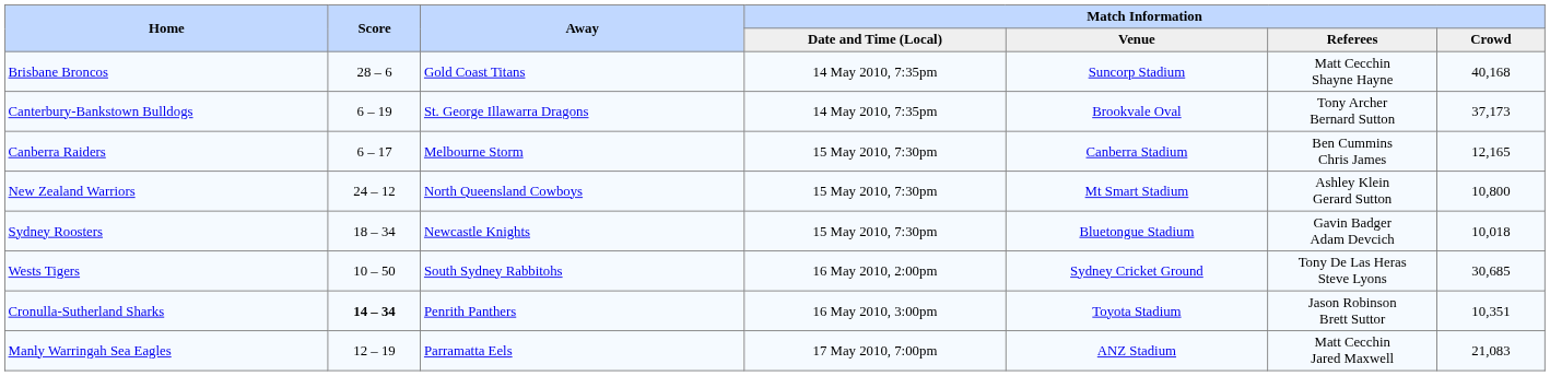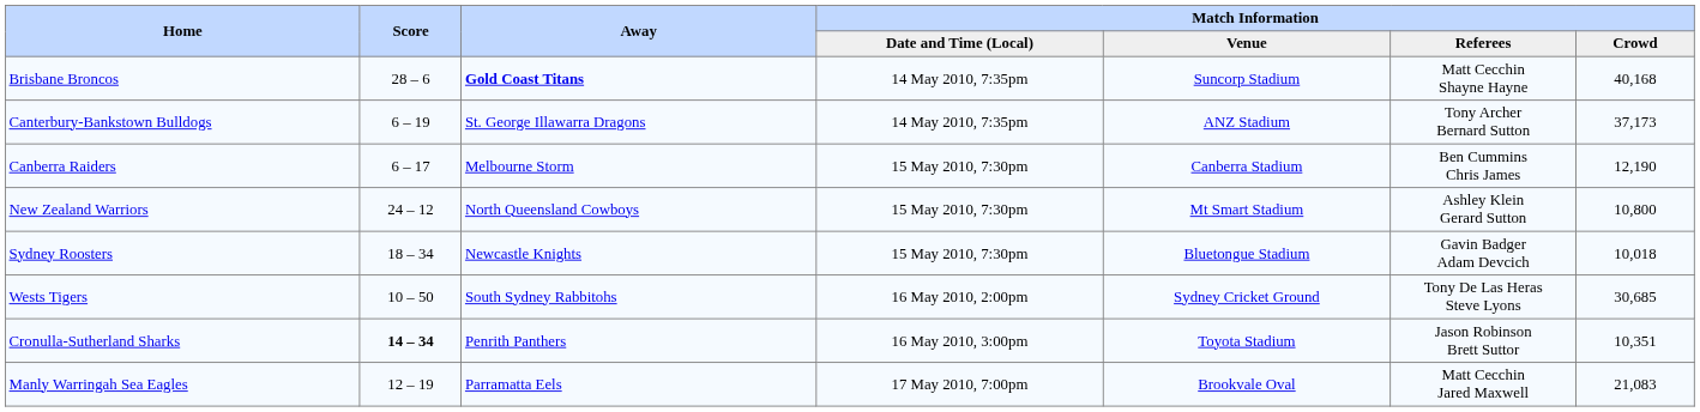 <table border="1" cellpadding="3" cellspacing="0" style="border-collapse:collapse; font-size:90%; width:100%">
 <tr style="background:#c1d8ff;">
 <th rowspan="2" style="width:21%;">Home</th>
 <th rowspan="2" style="width:6%;">Score</th>
 <th rowspan="2" style="width:21%;">Away</th>
 <th colspan=6>Match Information</th>
 </tr>
 <tr style="background:#efefef;">
 <th width=17%>Date and Time (Local)</th>
 <th width=17%>Venue</th>
 <th width=11%>Referees</th>
 <th width=7%>Crowd</th>
 </tr>
 <tr style="text-align:center; background:#f5faff;">
 <td align=left><a href='#'>Brisbane Broncos</a></td>
 <td>28 – 6</td>
-<td align=left><a href='#'>Gold Coast Titans</a></td>
+<td align=left><strong><a href='#'>Gold Coast Titans</a></strong></td>
 <td>14 May 2010, 7:35pm</td>
 <td><a href='#'>Suncorp Stadium</a></td>
 <td>Matt Cecchin<br>Shayne Hayne</td>
 <td>40,168</td>
 </tr>
 <tr style="text-align:center; background:#f5faff;">
 <td align=left> <a href='#'>Canterbury-Bankstown Bulldogs</a></td>
 <td>6 – 19</td>
 <td align=left><a href='#'>St. George Illawarra Dragons</a></td>
 <td>14 May 2010, 7:35pm</td>
-<td><a href='#'>Brookvale Oval</a></td>
+<td><a href='#'>ANZ Stadium</a></td>
 <td>Tony Archer<br>Bernard Sutton</td>
 <td>37,173</td>
 </tr>
 <tr style="text-align:center; background:#f5faff;">
 <td align=left><a href='#'>Canberra Raiders</a></td>
 <td>6 – 17</td>
 <td align=left><a href='#'>Melbourne Storm</a></td>
 <td>15 May 2010, 7:30pm</td>
 <td><a href='#'>Canberra Stadium</a></td>
 <td>Ben Cummins<br>Chris James</td>
-<td>12,165</td>
+<td>12,190</td>
 </tr>
 <tr style="text-align:center; background:#f5faff;">
 <td align=left> <a href='#'>New Zealand Warriors</a></td>
 <td>24 – 12</td>
 <td align=left> <a href='#'>North Queensland Cowboys</a></td>
 <td>15 May 2010, 7:30pm</td>
 <td><a href='#'>Mt Smart Stadium</a></td>
 <td>Ashley Klein<br>Gerard Sutton</td>
 <td>10,800</td>
 </tr>
 <tr style="text-align:center; background:#f5faff;">
 <td align=left><a href='#'>Sydney Roosters</a></td>
 <td>18 – 34</td>
 <td align=left> <a href='#'>Newcastle Knights</a></td>
 <td>15 May 2010, 7:30pm</td>
 <td><a href='#'>Bluetongue Stadium</a></td>
 <td>Gavin Badger<br>Adam Devcich</td>
 <td>10,018</td>
 </tr>
 <tr style="text-align:center; background:#f5faff;">
 <td align=left> <a href='#'>Wests Tigers</a></td>
 <td>10 – 50</td>
 <td align=left><a href='#'>South Sydney Rabbitohs</a></td>
 <td>16 May 2010, 2:00pm</td>
 <td><a href='#'>Sydney Cricket Ground</a></td>
 <td>Tony De Las Heras<br>Steve Lyons</td>
 <td>30,685</td>
 </tr>
 <tr style="text-align:center; background:#f5faff;">
 <td align=left><a href='#'>Cronulla-Sutherland Sharks</a></td>
 <td><strong>14 – 34</strong></td>
 <td align=left><a href='#'>Penrith Panthers</a></td>
 <td>16 May 2010, 3:00pm</td>
 <td><a href='#'>Toyota Stadium</a></td>
 <td>Jason Robinson<br>Brett Suttor</td>
 <td>10,351</td>
 </tr>
 <tr style="text-align:center; background:#f5faff;">
 <td align=left><a href='#'>Manly Warringah Sea Eagles</a></td>
 <td>12 – 19</td>
 <td align=left><a href='#'>Parramatta Eels</a></td>
 <td>17 May 2010, 7:00pm</td>
-<td><a href='#'>ANZ Stadium</a></td>
+<td><a href='#'>Brookvale Oval</a></td>
 <td>Matt Cecchin<br>Jared Maxwell</td>
 <td>21,083</td>
 </tr>
 </table>
